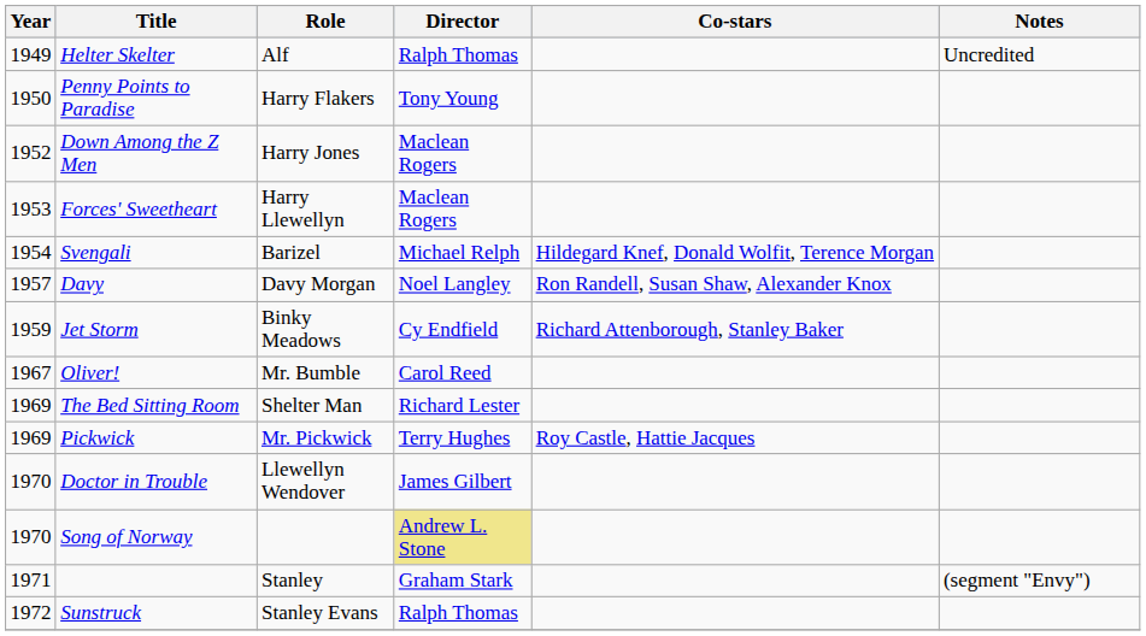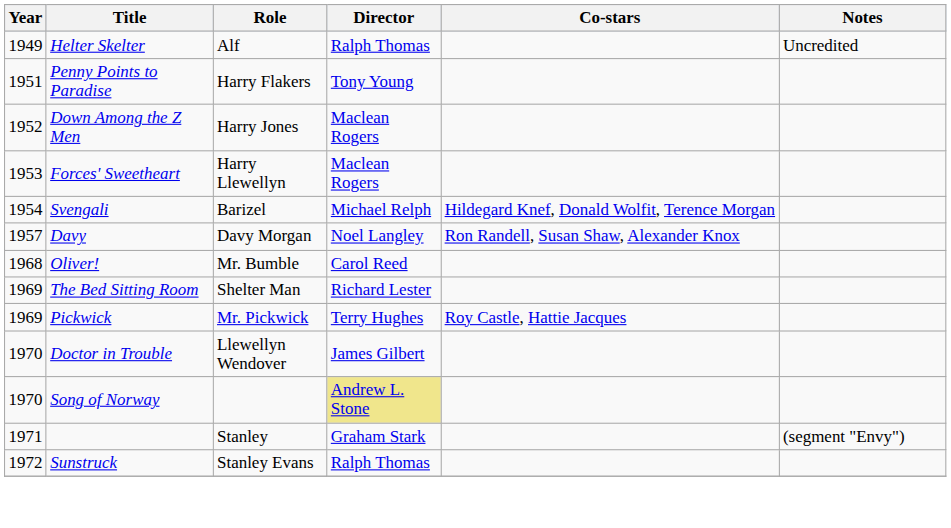 <table class="wikitable">
 <tr style="background:#b0c4de; text-align:center;">
 <th style="width:30px;">Year</th>
 <th style="width:150px;">Title</th>
 <th style="width:100px;">Role</th>
 <th style="width:100px;">Director</th>
 <th>Co-stars</th>
 <th style="width:150px;">Notes</th>
 </tr>
 <tr>
 <td>1949</td>
 <td><em><a href='#'>Helter Skelter</a></em></td>
 <td>Alf</td>
 <td><a href='#'>Ralph Thomas</a></td>
 <td></td>
 <td>Uncredited</td>
 </tr>
 <tr>
-<td>1950</td>
+<td>1951</td>
 <td><em><a href='#'>Penny Points to Paradise</a></em></td>
 <td>Harry Flakers</td>
 <td><a href='#'>Tony Young</a></td>
 <td></td>
 <td></td>
 </tr>
 <tr>
 <td>1952</td>
 <td><em><a href='#'>Down Among the Z Men</a></em></td>
 <td>Harry Jones</td>
 <td><a href='#'>Maclean Rogers</a></td>
 <td></td>
 <td></td>
 </tr>
 <tr>
 <td>1953</td>
 <td><em><a href='#'>Forces' Sweetheart</a></em></td>
 <td>Harry Llewellyn</td>
 <td><a href='#'>Maclean Rogers</a></td>
 <td></td>
 <td></td>
 </tr>
 <tr>
 <td>1954</td>
 <td><em><a href='#'>Svengali</a></em></td>
 <td>Barizel</td>
 <td><a href='#'>Michael Relph</a></td>
 <td><a href='#'>Hildegard Knef</a>, <a href='#'>Donald Wolfit</a>, <a href='#'>Terence Morgan</a></td>
 <td></td>
 </tr>
 <tr>
 <td>1957</td>
 <td><em><a href='#'>Davy</a></em></td>
 <td>Davy Morgan</td>
 <td><a href='#'>Noel Langley</a></td>
 <td><a href='#'>Ron Randell</a>, <a href='#'>Susan Shaw</a>, <a href='#'>Alexander Knox</a></td>
 <td></td>
 </tr>
 <tr>
-<td>1959</td>
-<td><em><a href='#'>Jet Storm</a></em></td>
-<td>Binky Meadows</td>
-<td><a href='#'>Cy Endfield</a></td>
-<td><a href='#'>Richard Attenborough</a>, <a href='#'>Stanley Baker</a></td>
-<td></td>
-</tr>
-<tr>
-<td>1967</td>
+<td>1968</td>
 <td><em><a href='#'>Oliver!</a></em></td>
 <td>Mr. Bumble</td>
 <td><a href='#'>Carol Reed</a></td>
 <td></td>
 <td></td>
 </tr>
 <tr>
 <td>1969</td>
 <td><em><a href='#'>The Bed Sitting Room</a></em></td>
 <td>Shelter Man</td>
 <td><a href='#'>Richard Lester</a></td>
 <td></td>
 <td></td>
 </tr>
 <tr>
 <td>1969</td>
 <td><em><a href='#'>Pickwick</a></em></td>
 <td><a href='#'>Mr. Pickwick</a></td>
 <td><a href='#'>Terry Hughes</a></td>
 <td><a href='#'>Roy Castle</a>, <a href='#'>Hattie Jacques</a></td>
 <td></td>
 </tr>
 <tr>
 <td>1970</td>
 <td><em><a href='#'>Doctor in Trouble</a></em></td>
 <td>Llewellyn Wendover</td>
 <td><a href='#'>James Gilbert</a></td>
 <td></td>
 <td></td>
 </tr>
 <tr>
 <td>1970</td>
 <td><em><a href='#'>Song of Norway</a></em></td>
 <td></td>
 <td style="background: khaki;"><a href='#'>Andrew L. Stone</a></td>
 <td></td>
 <td></td>
 </tr>
 <tr>
 <td>1971</td>
 <td></td>
 <td>Stanley</td>
 <td><a href='#'>Graham Stark</a></td>
 <td></td>
 <td>(segment "Envy")</td>
 </tr>
 <tr>
 <td>1972</td>
 <td><em><a href='#'>Sunstruck</a></em></td>
 <td>Stanley Evans</td>
 <td><a href='#'>Ralph Thomas</a></td>
 <td></td>
 <td></td>
 </tr>
 <tr>
 </tr>
 </table>
